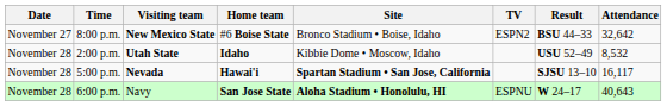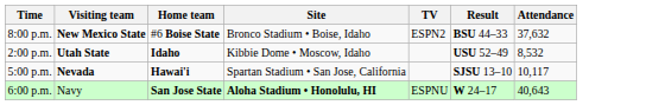 <table class="wikitable" style="font-size:95%;">
 <tr>
-<th>Date</th>
 <th>Time</th>
 <th>Visiting team</th>
 <th>Home team</th>
 <th>Site</th>
 <th>TV</th>
 <th>Result</th>
 <th>Attendance</th>
 </tr>
 <tr bgcolor=>
-<td>November 27</td>
 <td>8:00 p.m.</td>
 <td><strong>New Mexico State</strong></td>
 <td>#6 <strong>Boise State</strong></td>
 <td>Bronco Stadium • Boise, Idaho</td>
 <td>ESPN2</td>
 <td><strong>BSU</strong> 44–33</td>
-<td>32,642</td>
+<td>37,632</td>
 </tr>
 <tr bgcolor=>
-<td>November 28</td>
 <td>2:00 p.m.</td>
 <td><strong>Utah State</strong></td>
 <td><strong>Idaho</strong></td>
 <td>Kibbie Dome • Moscow, Idaho</td>
 <td></td>
 <td><strong>USU</strong> 52–49</td>
 <td>8,532</td>
 </tr>
 <tr bgcolor=>
-<td>November 28</td>
 <td>5:00 p.m.</td>
 <td><strong>Nevada</strong></td>
 <td><strong>Hawai'i</strong></td>
-<td><strong>Spartan Stadium • San Jose, California</strong></td>
+<td>Spartan Stadium • San Jose, California</td>
 <td></td>
 <td><strong>SJSU</strong> 13–10</td>
-<td>16,117</td>
+<td>10,117</td>
 </tr>
 <tr bgcolor=ccffcc>
-<td>November 28</td>
 <td>6:00 p.m.</td>
 <td>Navy</td>
 <td><strong>San Jose State</strong></td>
 <td><strong>Aloha Stadium  • Honolulu, HI</strong></td>
 <td>ESPNU</td>
 <td><strong>W</strong> 24–17</td>
 <td>40,643</td>
 </tr>
 </table>
